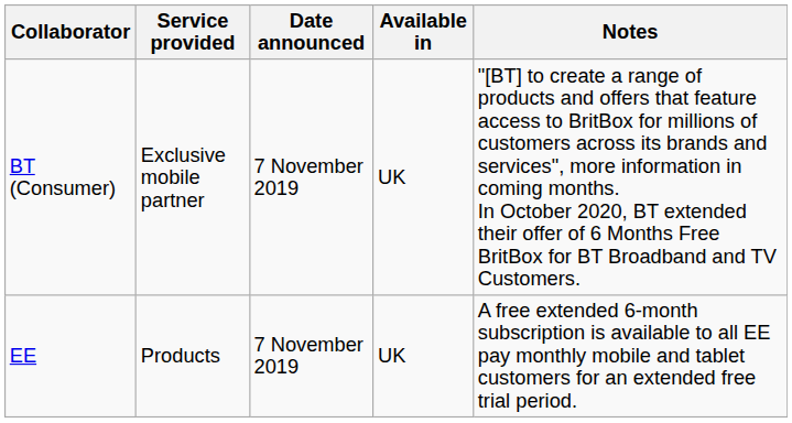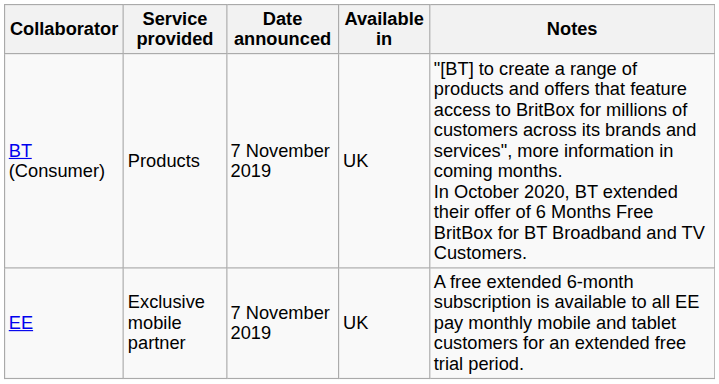 <table class="wikitable mw-collapsible mw-collapsed" style="width:100%;">
 <tr>
 <th>Collaborator</th>
 <th>Service provided</th>
 <th>Date announced</th>
 <th>Available in</th>
 <th>Notes</th>
 </tr>
 <tr>
 <td><a href='#'>BT</a> (Consumer)</td>
-<td>Exclusive mobile partner</td>
+<td>Products</td>
 <td>7 November 2019</td>
 <td>UK</td>
 <td>"[BT] to create a range of products and offers that feature access to BritBox for millions of customers across its brands and services", more information in coming months.<br>In October 2020, BT extended their offer of 6 Months Free BritBox for BT Broadband and TV Customers.</td>
 </tr>
 <tr>
 <td><a href='#'>EE</a></td>
-<td>Products</td>
+<td>Exclusive mobile partner</td>
 <td>7 November 2019</td>
 <td>UK</td>
 <td>A free extended 6-month subscription is available to all EE pay monthly mobile and tablet customers for an extended free trial period.</td>
 </tr>
 </table>
